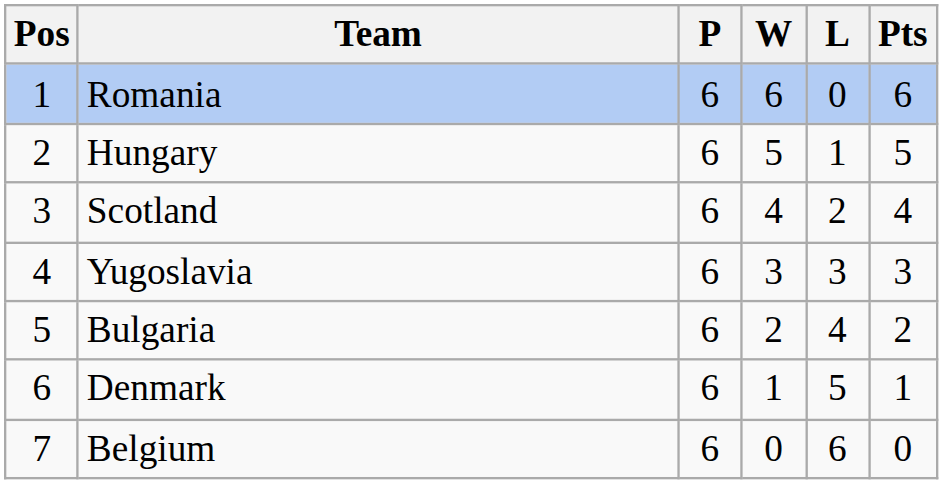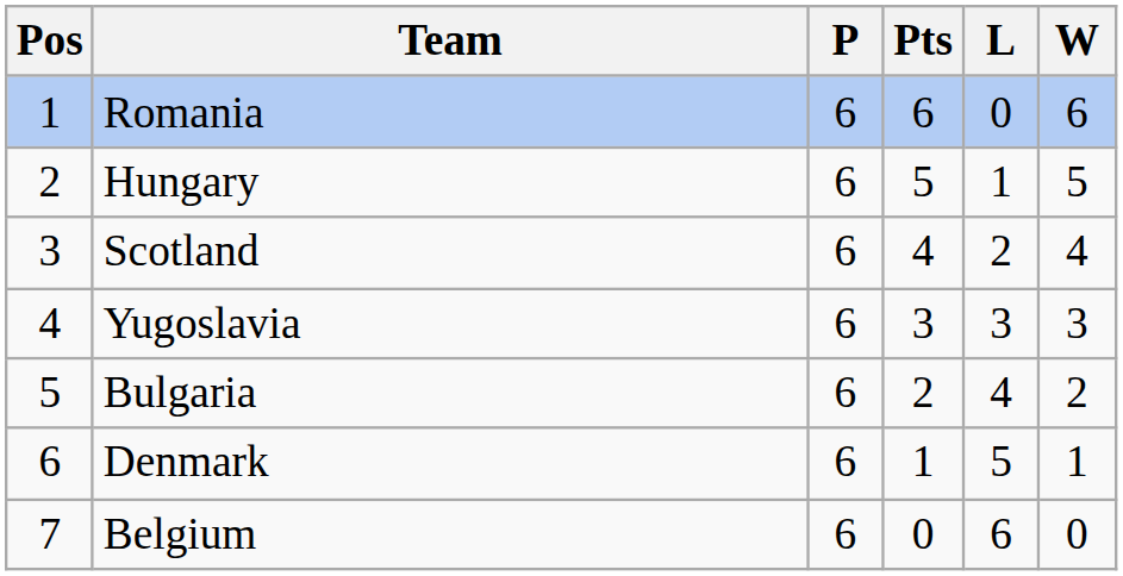 <table class="wikitable" style="font-size: 100%">
 <tr>
 <th width=15>Pos</th>
 <th width=250>Team</th>
 <th width=20>P</th>
+<th width=20>Pts</th>
+<th width=20>L</th>
 <th width=20>W</th>
-<th width=20>L</th>
-<th width=20>Pts</th>
 </tr>
 <tr align=center style="background: #b2ccf4;">
 <td>1</td>
 <td align="left"> Romania</td>
 <td>6</td>
 <td>6</td>
 <td>0</td>
 <td>6</td>
 </tr>
 <tr align=center>
 <td>2</td>
 <td align="left"> Hungary</td>
 <td>6</td>
 <td>5</td>
 <td>1</td>
 <td>5</td>
 </tr>
 <tr align=center>
 <td>3</td>
 <td align="left"> Scotland</td>
 <td>6</td>
 <td>4</td>
 <td>2</td>
 <td>4</td>
 </tr>
 <tr align=center>
 <td>4</td>
 <td align="left"> Yugoslavia</td>
 <td>6</td>
 <td>3</td>
 <td>3</td>
 <td>3</td>
 </tr>
 <tr align=center>
 <td>5</td>
 <td align="left"> Bulgaria</td>
 <td>6</td>
 <td>2</td>
 <td>4</td>
 <td>2</td>
 </tr>
 <tr align=center>
 <td>6</td>
 <td align="left"> Denmark</td>
 <td>6</td>
 <td>1</td>
 <td>5</td>
 <td>1</td>
 </tr>
 <tr align=center>
 <td>7</td>
 <td align="left"> Belgium</td>
 <td>6</td>
 <td>0</td>
 <td>6</td>
 <td>0</td>
 </tr>
 </table>
